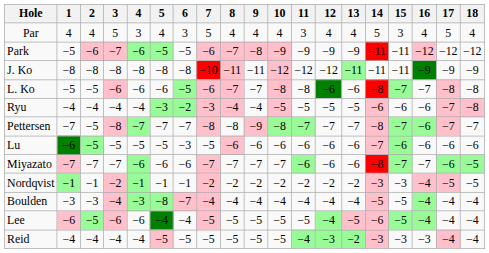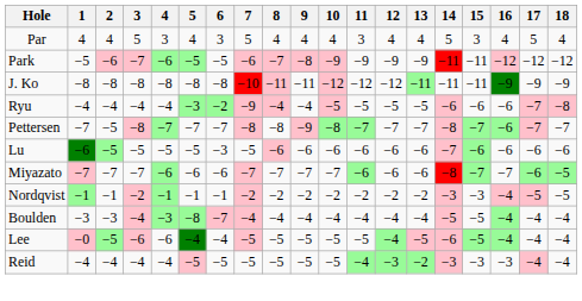 <table class="wikitable" style="text-align:center">
 <tr>
 <th>Hole</th>
 <th>  1  </th>
 <th>  2  </th>
 <th>  3  </th>
 <th>  4  </th>
 <th>  5  </th>
 <th>  6  </th>
 <th>  7  </th>
 <th>  8  </th>
 <th>  9  </th>
 <th> 10 </th>
 <th> 11 </th>
 <th>  12 </th>
 <th> 13 </th>
 <th> 14 </th>
 <th> 15 </th>
 <th> 16 </th>
 <th> 17 </th>
 <th> 18 </th>
 </tr>
 <tr>
 <td>Par</td>
 <td>4</td>
 <td>4</td>
 <td>5</td>
 <td>3</td>
 <td>4</td>
 <td>3</td>
 <td>5</td>
 <td>4</td>
 <td>4</td>
 <td>4</td>
 <td>3</td>
 <td>4</td>
 <td>4</td>
 <td>5</td>
 <td>3</td>
 <td>4</td>
 <td>5</td>
 <td>4</td>
 </tr>
 <tr>
 <td align=left> Park</td>
 <td>−5</td>
 <td style="background: Pink;">−6</td>
 <td style="background: Pink;">−7</td>
 <td style="background: PaleGreen;">−6</td>
 <td style="background: PaleGreen;">−5</td>
 <td>−5</td>
 <td style="background: Pink;">−6</td>
 <td style="background: Pink;">−7</td>
 <td style="background: Pink;">−8</td>
 <td style="background: Pink;">−9</td>
 <td>−9</td>
 <td>−9</td>
 <td>−9</td>
 <td style="background: Red;">−11</td>
 <td>−11</td>
 <td style="background: Pink;">−12</td>
 <td>−12</td>
 <td>−12</td>
 </tr>
 <tr>
 <td align=left> J. Ko</td>
 <td>−8</td>
 <td>−8</td>
 <td>−8</td>
 <td>−8</td>
 <td>−8</td>
 <td>−8</td>
 <td style="background: Red;">−10</td>
 <td style="background: Pink;">−11</td>
 <td>−11</td>
 <td style="background: Pink;">−12</td>
 <td>−12</td>
 <td>−12</td>
 <td style="background: PaleGreen;">−11</td>
 <td>−11</td>
 <td>−11</td>
 <td style="background: Green;">−9</td>
 <td>−9</td>
 <td>−9</td>
 </tr>
 <tr>
-<td align=left> L. Ko</td>
-<td>−5</td>
-<td>−5</td>
-<td style="background: Pink;">−6</td>
-<td>−6</td>
-<td>−6</td>
-<td style="background: PaleGreen;">−5</td>
-<td style="background: Pink;">−6</td>
-<td style="background: Pink;">−7</td>
-<td>−7</td>
-<td style="background: Pink;">−8</td>
-<td>−8</td>
-<td style="background: Green;">−6</td>
-<td>−6</td>
-<td style="background: Red;">−8</td>
-<td style="background: PaleGreen;">−7</td>
-<td>−7</td>
-<td style="background: Pink;">−8</td>
-<td>−8</td>
-</tr>
-<tr>
 <td align=left> Ryu</td>
 <td>−4</td>
 <td>−4</td>
 <td>−4</td>
 <td>−4</td>
 <td style="background: PaleGreen;">−3</td>
 <td style="background: PaleGreen;">−2</td>
-<td style="background: Pink;">−3</td>
+<td style="background: Pink;">−9</td>
 <td style="background: Pink;">−4</td>
 <td>−4</td>
 <td style="background: Pink;">−5</td>
 <td>−5</td>
 <td>−5</td>
 <td>−5</td>
 <td style="background: Pink;">−6</td>
 <td>−6</td>
 <td>−6</td>
 <td style="background: Pink;">−7</td>
 <td style="background: Pink;">−8</td>
 </tr>
 <tr>
 <td align=left> Pettersen</td>
 <td>−7</td>
 <td>−5</td>
 <td style="background: Pink;">−8</td>
 <td style="background: PaleGreen;">−7</td>
 <td>−7</td>
 <td>−7</td>
 <td style="background: Pink;">−8</td>
 <td>−8</td>
 <td style="background: Pink;">−9</td>
 <td style="background: PaleGreen;">−8</td>
 <td style="background: PaleGreen;">−7</td>
 <td>−7</td>
 <td>−7</td>
 <td style="background: Pink;">−8</td>
 <td style="background: PaleGreen;">−7</td>
 <td style="background: PaleGreen;">−6</td>
 <td style="background: Pink;">−7</td>
 <td>−7</td>
 </tr>
 <tr>
 <td align=left> Lu</td>
 <td style="background: Green;">−6</td>
 <td style="background: PaleGreen;">−5</td>
 <td>−5</td>
 <td>−5</td>
 <td>−5</td>
 <td>−3</td>
 <td>−5</td>
 <td style="background: Pink;">−6</td>
 <td>−6</td>
 <td>−6</td>
 <td>−6</td>
 <td>−6</td>
 <td>−6</td>
 <td style="background: Pink;">−7</td>
 <td style="background: PaleGreen;">−6</td>
 <td>−6</td>
 <td>−6</td>
 <td>−6</td>
 </tr>
 <tr>
 <td align=left> Miyazato</td>
 <td style="background: Pink;">−7</td>
 <td>−7</td>
 <td>−7</td>
 <td style="background: PaleGreen;">−6</td>
 <td>−6</td>
 <td>−6</td>
 <td style="background: Pink;">−7</td>
 <td>−7</td>
 <td>−7</td>
 <td>−7</td>
 <td style="background: PaleGreen;">−6</td>
 <td>−6</td>
 <td>−6</td>
 <td style="background: Red;">−8</td>
 <td style="background: PaleGreen;">−7</td>
 <td>−7</td>
 <td style="background: PaleGreen;">−6</td>
 <td style="background: PaleGreen;">−5</td>
 </tr>
 <tr>
 <td align=left> Nordqvist</td>
 <td style="background: PaleGreen;">−1</td>
 <td>−1</td>
 <td style="background: Pink;">−2</td>
 <td style="background: PaleGreen;">−1</td>
 <td>−1</td>
 <td>−1</td>
 <td style="background: Pink;">−2</td>
 <td>−2</td>
 <td>−2</td>
 <td>−2</td>
 <td>−2</td>
 <td>−2</td>
 <td>−2</td>
 <td style="background: Pink;">−3</td>
 <td>−3</td>
 <td style="background: Pink;">−4</td>
 <td style="background: Pink;">−5</td>
 <td>−5</td>
 </tr>
 <tr>
 <td align=left> Boulden</td>
 <td>−3</td>
 <td>−3</td>
 <td style="background: Pink;">−4</td>
 <td style="background: PaleGreen;">−3</td>
 <td style="background: PaleGreen;">−8</td>
 <td style="background: Pink;">−7</td>
 <td style="background: Pink;">−4</td>
 <td>−4</td>
 <td>−4</td>
 <td>−4</td>
 <td>−4</td>
 <td>−4</td>
 <td>−4</td>
 <td style="background: Pink;">−5</td>
 <td>−5</td>
 <td style="background: PaleGreen;">−4</td>
 <td>−4</td>
 <td>−4</td>
 </tr>
 <tr>
 <td align=left> Lee</td>
-<td style="background: Pink;">−6</td>
+<td style="background: Pink;">−0</td>
 <td style="background: PaleGreen;">−5</td>
 <td style="background: Pink;">−6</td>
 <td>−6</td>
 <td style="background: Green;">−4</td>
 <td>−4</td>
 <td style="background: Pink;">−5</td>
 <td>−5</td>
 <td>−5</td>
 <td>−5</td>
 <td>−5</td>
 <td style="background: PaleGreen;">−4</td>
 <td style="background: Pink;">−5</td>
 <td style="background: Pink;">−6</td>
 <td style="background: PaleGreen;">−5</td>
 <td style="background: PaleGreen;">−4</td>
 <td>−4</td>
 <td>−4</td>
 </tr>
 <tr>
 <td align=left> Reid</td>
 <td>−4</td>
 <td>−4</td>
 <td>−4</td>
 <td>−4</td>
 <td style="background: Pink;">−5</td>
 <td>−5</td>
 <td>−5</td>
 <td>−5</td>
 <td>−5</td>
 <td>−5</td>
 <td style="background: PaleGreen;">−4</td>
 <td style="background: PaleGreen;">−3</td>
 <td style="background: PaleGreen;">−2</td>
 <td style="background: Pink;">−3</td>
 <td>−3</td>
 <td>−3</td>
 <td style="background: Pink;">−4</td>
 <td>−4</td>
 </tr>
 </table>
